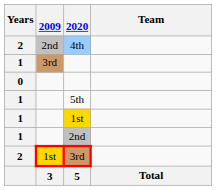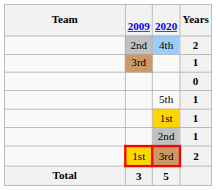 <table class="wikitable" style="text-align:center; font-size:90%">
 <tr>
-<th>Years</th>
+<th width=150>Team</th>
 <th><br><a href='#'>2009</a></th>
 <th><br><a href='#'>2020</a></th>
-<th width=150>Team</th>
+<th>Years</th>
 </tr>
 <tr>
-<th>2</th>
+<td align=left></td>
 <td bgcolor=Silver>2nd</td>
 <td bgcolor=#9acdff>4th</td>
-<td align=left></td>
+<th>2</th>
 </tr>
 <tr>
-<th>1</th>
+<td align=left></td>
 <td bgcolor=#cc9966>3rd</td>
 <td></td>
-<td align=left></td>
+<th>1</th>
 </tr>
 <tr>
-<th>0</th>
+<td align=left></td>
 <td></td>
 <td></td>
-<td align=left></td>
+<th>0</th>
 </tr>
 <tr>
-<th>1</th>
+<td align=left></td>
 <td></td>
 <td>5th</td>
-<td align=left></td>
+<th>1</th>
 </tr>
 <tr>
-<th>1</th>
+<td align=left></td>
 <td></td>
 <td bgcolor=Gold>1st</td>
-<td align=left></td>
+<th>1</th>
 </tr>
 <tr>
-<th>1</th>
+<td align=left></td>
 <td></td>
 <td bgcolor=Silver>2nd</td>
-<td align=left></td>
+<th>1</th>
 </tr>
 <tr>
-<th>2</th>
+<td align=left></td>
 <td style="border: 3px solid red" bgcolor=Gold>1st</td>
 <td style="border: 3px solid red" bgcolor=#cc9966>3rd</td>
-<td align=left></td>
+<th>2</th>
 </tr>
 <tr>
-<th></th>
+<th>Total</th>
 <th>3</th>
 <th>5</th>
-<th>Total</th>
+<th></th>
 </tr>
 </table>
